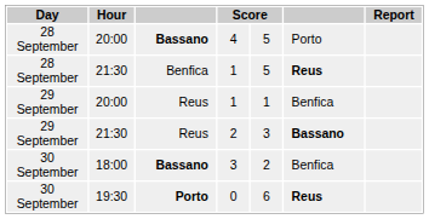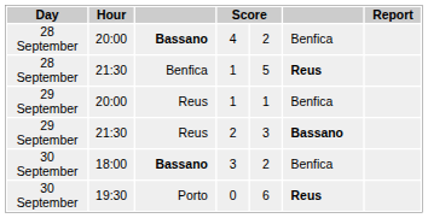 <table border="0" style="border: 1px solid #999; background-color:#FFFFFF">
 <tr align="center" bgcolor="#CCCCCC">
 <th width="100">  Day  </th>
 <th width="50">  Hour  </th>
 <th width="100"></th>
 <th colspan="2" width="80">Score</th>
 <th width="100"></th>
 <th>  Report  </th>
 </tr>
 <tr align="center" bgcolor="#EFEFEF">
 <td>28 September</td>
 <td>20:00</td>
 <td align="right"><strong>Bassano</strong>  </td>
 <td>4</td>
-<td>5</td>
-<td align="left">  Porto</td>
+<td>2</td>
+<td align="left">  Benfica</td>
 <td></td>
 </tr>
 <tr align="center" bgcolor="#EFEFEF">
 <td>28 September</td>
 <td>21:30</td>
 <td align="right">Benfica  </td>
 <td>1</td>
 <td>5</td>
 <td align="left">  <strong>Reus</strong></td>
 <td></td>
 </tr>
 <tr align="center" bgcolor="#EFEFEF">
 <td>29 September</td>
 <td>20:00</td>
 <td align="right">Reus  </td>
 <td>1</td>
 <td>1</td>
 <td align="left">  Benfica</td>
 <td></td>
 </tr>
 <tr align="center" bgcolor="#EFEFEF">
 <td>29 September</td>
 <td>21:30</td>
 <td align="right">Reus  </td>
 <td>2</td>
 <td>3</td>
 <td align="left">  <strong>Bassano</strong></td>
 <td></td>
 </tr>
 <tr align="center" bgcolor="#EFEFEF">
 <td>30 September</td>
 <td>18:00</td>
 <td align="right"><strong>Bassano</strong>  </td>
 <td>3</td>
 <td>2</td>
 <td align="left">  Benfica</td>
 <td></td>
 </tr>
 <tr align="center" bgcolor="#EFEFEF">
 <td>30 September</td>
 <td>19:30</td>
-<td align="right"><strong>Porto  </strong></td>
+<td align="right">Porto  </td>
 <td>0</td>
 <td>6</td>
 <td align="left">  <strong>Reus</strong></td>
 <td></td>
 </tr>
 </table>
